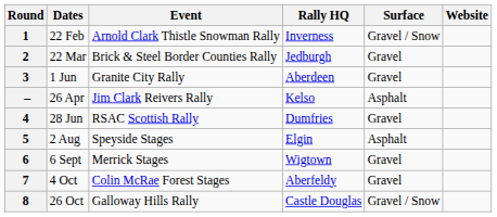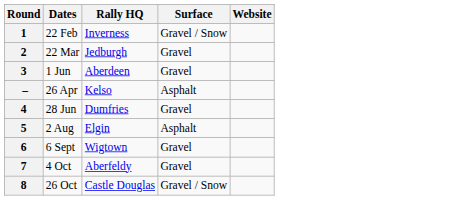 <table class="wikitable" style="font-size: 95%;">
 <tr>
 <th>Round</th>
 <th>Dates</th>
-<th>Event</th>
 <th>Rally HQ</th>
 <th>Surface</th>
 <th>Website</th>
 </tr>
 <tr>
 <th>1</th>
 <td>22 Feb</td>
-<td><a href='#'>Arnold Clark</a> Thistle Snowman Rally</td>
 <td><a href='#'>Inverness</a></td>
 <td>Gravel / Snow</td>
 <td></td>
 </tr>
 <tr>
 <th>2</th>
 <td>22 Mar</td>
-<td>Brick & Steel Border Counties Rally</td>
 <td><a href='#'>Jedburgh</a></td>
 <td>Gravel</td>
 <td></td>
 </tr>
 <tr>
 <th>3</th>
 <td>1 Jun</td>
-<td>Granite City Rally</td>
 <td><a href='#'>Aberdeen</a></td>
 <td>Gravel</td>
 <td></td>
 </tr>
 <tr>
 <th> –</th>
 <td>26 Apr</td>
-<td><a href='#'>Jim Clark</a> Reivers Rally</td>
 <td><a href='#'>Kelso</a></td>
 <td>Asphalt</td>
 <td></td>
 </tr>
 <tr>
 <th>4</th>
 <td>28 Jun</td>
-<td>RSAC <a href='#'>Scottish Rally</a></td>
 <td><a href='#'>Dumfries</a></td>
 <td>Gravel</td>
 <td></td>
 </tr>
 <tr>
 <th>5</th>
 <td>2 Aug</td>
-<td>Speyside Stages</td>
 <td><a href='#'>Elgin</a></td>
 <td>Asphalt</td>
 <td></td>
 </tr>
 <tr>
 <th>6</th>
 <td>6 Sept</td>
-<td>Merrick Stages</td>
 <td><a href='#'>Wigtown</a></td>
 <td>Gravel</td>
 <td></td>
 </tr>
 <tr>
 <th>7</th>
 <td>4 Oct</td>
-<td><a href='#'>Colin McRae</a> Forest Stages</td>
 <td><a href='#'>Aberfeldy</a></td>
 <td>Gravel</td>
 <td></td>
 </tr>
 <tr>
 <th>8</th>
 <td>26 Oct</td>
-<td>Galloway Hills Rally</td>
 <td><a href='#'>Castle Douglas</a></td>
 <td>Gravel / Snow</td>
 <td></td>
 </tr>
 </table>
